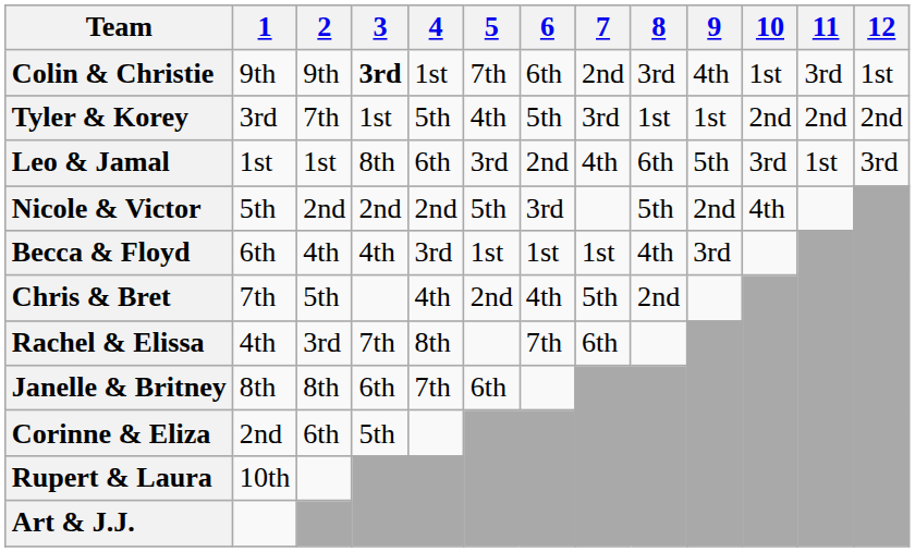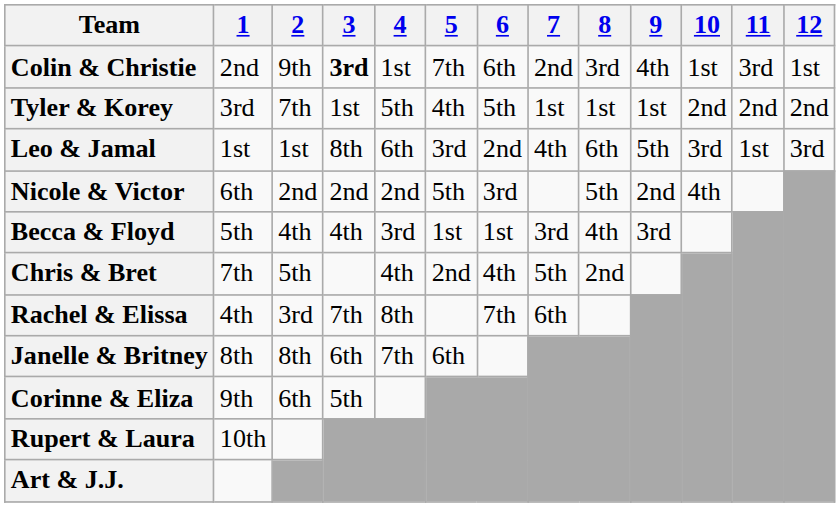 <table class="wikitable sortable" style="text-align:left;">
 <tr>
 <th scope="col" class="unsortable">Team</th>
 <th scope="col"><a href='#'>1</a></th>
 <th scope="col"><a href='#'>2</a></th>
 <th scope="col"><a href='#'>3</a></th>
 <th scope="col"><a href='#'>4</a></th>
 <th scope="col"><a href='#'>5</a></th>
 <th scope="col"><a href='#'>6</a></th>
 <th scope="col"><a href='#'>7</a></th>
 <th scope="col"><a href='#'>8</a></th>
 <th scope="col"><a href='#'>9</a></th>
 <th scope="col"><a href='#'>10</a></th>
 <th scope="col"><a href='#'>11</a></th>
 <th scope="col"><a href='#'>12</a></th>
 </tr>
 <tr>
 <th scope="row" style="text-align:left">Colin & Christie</th>
-<td>9th</td>
+<td>2nd</td>
 <td>9th</td>
 <td><strong>3rd</strong></td>
 <td>1st</td>
 <td>7th</td>
 <td>6th</td>
 <td>2nd</td>
 <td>3rd</td>
 <td>4th</td>
 <td>1st</td>
 <td>3rd</td>
 <td>1st</td>
 </tr>
 <tr>
 <th scope="row" style="text-align:left">Tyler & Korey</th>
 <td>3rd</td>
 <td>7th</td>
 <td>1st</td>
 <td>5th</td>
 <td>4th</td>
 <td>5th</td>
-<td>3rd</td>
+<td>1st</td>
 <td>1st</td>
 <td>1st</td>
 <td>2nd</td>
 <td>2nd</td>
 <td>2nd</td>
 </tr>
 <tr>
 <th scope="row" style="text-align:left">Leo & Jamal</th>
 <td>1st</td>
 <td>1st</td>
 <td>8th</td>
 <td>6th</td>
 <td>3rd</td>
 <td>2nd</td>
 <td>4th</td>
 <td>6th</td>
 <td>5th</td>
 <td>3rd</td>
 <td>1st</td>
 <td>3rd</td>
 </tr>
 <tr>
 <th scope="row" style="text-align:left">Nicole & Victor</th>
-<td>5th</td>
+<td>6th</td>
 <td>2nd</td>
 <td>2nd</td>
 <td>2nd</td>
 <td>5th</td>
 <td>3rd</td>
 <td></td>
 <td>5th</td>
 <td>2nd</td>
 <td>4th</td>
 <td></td>
 <td rowspan="8" bgcolor=darkgray></td>
 </tr>
 <tr>
 <th scope="row" style="text-align:left">Becca & Floyd</th>
-<td>6th</td>
+<td>5th</td>
 <td>4th</td>
 <td>4th</td>
 <td>3rd</td>
 <td>1st</td>
 <td>1st</td>
-<td>1st</td>
+<td>3rd</td>
 <td>4th</td>
 <td>3rd</td>
 <td></td>
 <td rowspan="7" bgcolor="darkgray"></td>
 </tr>
 <tr>
 <th scope="row" style="text-align:left">Chris & Bret</th>
 <td>7th</td>
 <td>5th</td>
 <td></td>
 <td>4th</td>
 <td>2nd</td>
 <td>4th</td>
 <td>5th</td>
 <td>2nd</td>
 <td></td>
 <td rowspan="6" bgcolor="darkgray"></td>
 </tr>
 <tr>
 <th scope="row" style="text-align:left">Rachel & Elissa</th>
 <td>4th</td>
 <td>3rd</td>
 <td>7th</td>
 <td>8th</td>
 <td></td>
 <td>7th</td>
 <td>6th</td>
 <td></td>
 <td rowspan="5" bgcolor="darkgray"></td>
 </tr>
 <tr>
 <th scope="row" style="text-align:left">Janelle & Britney</th>
 <td>8th</td>
 <td>8th</td>
 <td>6th</td>
 <td>7th</td>
 <td>6th</td>
 <td></td>
 <td colspan="2" rowspan="4" bgcolor="darkgray"></td>
 </tr>
 <tr>
 <th scope="row" style="text-align:left">Corinne & Eliza</th>
-<td>2nd</td>
+<td>9th</td>
 <td>6th</td>
 <td>5th</td>
 <td></td>
 <td colspan="2" rowspan="3" bgcolor="darkgray"></td>
 </tr>
 <tr>
 <th scope="row" style="text-align:left">Rupert & Laura</th>
 <td>10th</td>
 <td></td>
 <td colspan="2" rowspan="2" bgcolor="darkgray"></td>
 </tr>
 <tr>
 <th scope="row" style="text-align:left">Art & J.J.</th>
 <td></td>
 <td bgcolor="darkgray"></td>
 </tr>
 </table>
